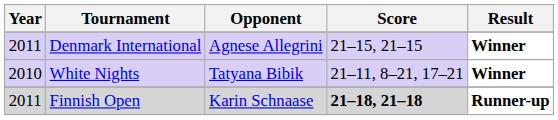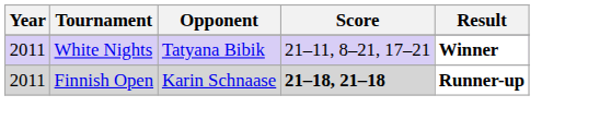 <table class="sortable wikitable" style="font-size: 95%;">
 <tr>
 <th>Year</th>
 <th>Tournament</th>
 <th>Opponent</th>
 <th>Score</th>
 <th>Result</th>
 </tr>
 <tr>
 </tr>
-<tr style="background:#D8CEF6">
-<td align="center">2011</td>
-<td align="left"><a href='#'>Denmark International</a></td>
-<td align="left"> <a href='#'>Agnese Allegrini</a></td>
-<td align="left">21–15, 21–15</td>
-<td style="text-align:left; background:white"> <strong>Winner</strong></td>
-</tr>
 <tr>
 </tr>
 <tr style="background:#D8CEF6">
-<td align="center">2010</td>
+<td align="center">2011</td>
 <td align="left"><a href='#'>White Nights</a></td>
 <td align="left"> <a href='#'>Tatyana Bibik</a></td>
 <td align="left">21–11, 8–21, 17–21</td>
 <td style="text-align:left; background:white"> <strong>Winner</strong></td>
 </tr>
 <tr>
 </tr>
 <tr style="background:#D5D5D5">
 <td align="center">2011</td>
 <td align="left"><a href='#'>Finnish Open</a></td>
 <td align="left"> <a href='#'>Karin Schnaase</a></td>
 <td align="left"><strong>21–18, 21–18</strong></td>
 <td style="text-align:left; background:white"> <strong>Runner-up</strong></td>
 </tr>
 </table>
